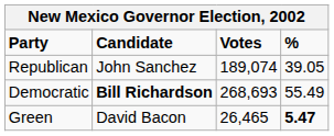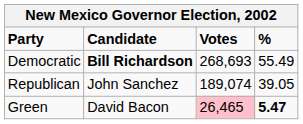 <table class="wikitable">
 <tr>
 <th colspan="4">New Mexico Governor Election, 2002</th>
 </tr>
 <tr>
 <td><strong>Party</strong></td>
 <td><strong>Candidate</strong></td>
 <td><strong>Votes</strong></td>
 <td><strong>%</strong></td>
 </tr>
 <tr>
+<td>Democratic</td>
+<td><strong>Bill Richardson</strong></td>
+<td>268,693</td>
+<td>55.49</td>
+</tr>
+<tr>
 <td>Republican</td>
 <td>John Sanchez</td>
 <td>189,074</td>
 <td>39.05</td>
 </tr>
 <tr>
-<td>Democratic</td>
-<td><strong>Bill Richardson</strong></td>
-<td>268,693</td>
-<td>55.49</td>
-</tr>
-<tr>
 <td>Green</td>
 <td>David Bacon</td>
-<td>26,465</td>
+<td style="background: pink;">26,465</td>
 <td><strong>5.47</strong></td>
 </tr>
 </table>
